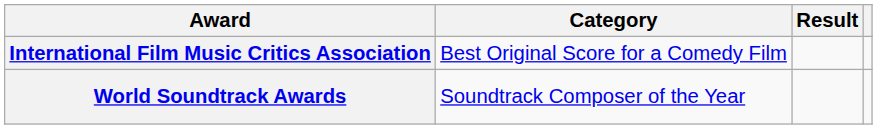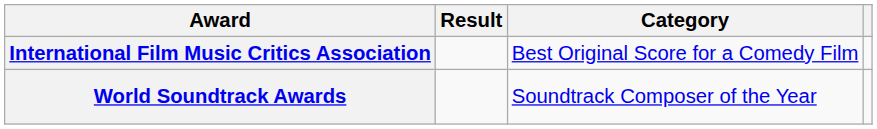 <table class="wikitable plainrowheaders sortable">
 <tr>
 <th scope="col">Award</th>
+<th scope="col">Result</th>
 <th scope="col">Category</th>
-<th scope="col">Result</th>
 <th scope="col" class="unsortable"></th>
 </tr>
 <tr>
 <th scope="row"><a href='#'>International Film Music Critics Association</a></th>
+<td></td>
 <td><a href='#'>Best Original Score for a Comedy Film</a></td>
-<td></td>
 <td><br></td>
 </tr>
 <tr>
 <th scope="row"><a href='#'>World Soundtrack Awards</a></th>
+<td></td>
 <td><a href='#'>Soundtrack Composer of the Year</a></td>
-<td></td>
 <td><br><br></td>
 </tr>
 </table>
